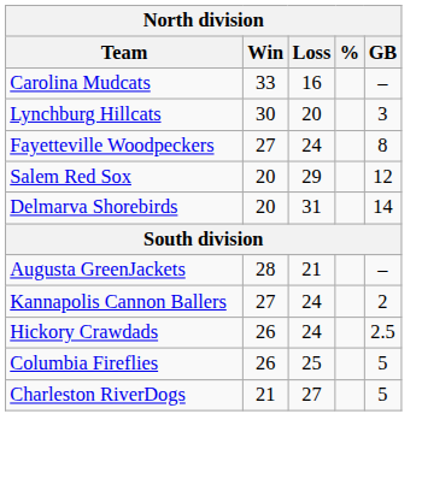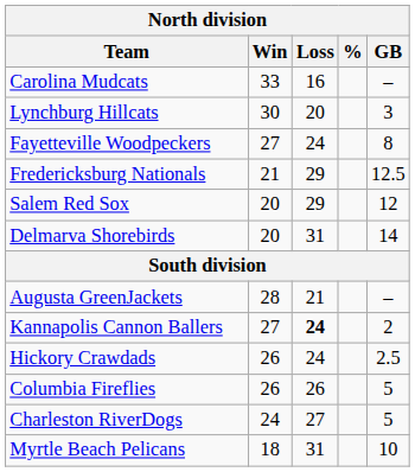 <table class="wikitable">
 <tr>
 <th colspan="5">North division</th>
 </tr>
 <tr>
 <th width="60%">Team</th>
 <th>Win</th>
 <th>Loss</th>
 <th>%</th>
 <th>GB</th>
 </tr>
 <tr align=center>
 <td align=left><a href='#'>Carolina Mudcats</a></td>
 <td>33</td>
 <td>16</td>
 <td></td>
 <td>–</td>
 </tr>
 <tr align=center>
 <td align=left><a href='#'>Lynchburg Hillcats</a></td>
 <td>30</td>
 <td>20</td>
 <td></td>
 <td>3</td>
 </tr>
 <tr align=center>
 <td align=left><a href='#'>Fayetteville Woodpeckers</a></td>
 <td>27</td>
 <td>24</td>
 <td></td>
 <td>8</td>
 </tr>
 <tr align=center>
+<td align=left><a href='#'>Fredericksburg Nationals</a></td>
+<td>21</td>
+<td>29</td>
+<td></td>
+<td>12.5</td>
+</tr>
+<tr align=center>
 <td align=left><a href='#'>Salem Red Sox</a></td>
 <td>20</td>
 <td>29</td>
 <td></td>
 <td>12</td>
 </tr>
 <tr align=center>
 <td align=left><a href='#'>Delmarva Shorebirds</a></td>
 <td>20</td>
 <td>31</td>
 <td></td>
 <td>14</td>
 </tr>
 <tr>
 <th colspan="5">South division</th>
 </tr>
 <tr align=center>
 <td align=left><a href='#'>Augusta GreenJackets</a></td>
 <td>28</td>
 <td>21</td>
 <td></td>
 <td>–</td>
 </tr>
 <tr align=center>
 <td align=left><a href='#'>Kannapolis Cannon Ballers</a></td>
 <td>27</td>
-<td>24</td>
+<td><strong>24</strong></td>
 <td></td>
 <td>2</td>
 </tr>
 <tr align=center>
 <td align=left><a href='#'>Hickory Crawdads</a></td>
 <td>26</td>
 <td>24</td>
 <td></td>
 <td>2.5</td>
 </tr>
 <tr align=center>
 <td align=left><a href='#'>Columbia Fireflies</a></td>
 <td>26</td>
-<td>25</td>
+<td>26</td>
 <td></td>
 <td>5</td>
 </tr>
 <tr align=center>
 <td align=left><a href='#'>Charleston RiverDogs</a></td>
-<td>21</td>
+<td>24</td>
 <td>27</td>
 <td></td>
 <td>5</td>
 </tr>
+<tr align=center>
+<td align=left><a href='#'>Myrtle Beach Pelicans</a></td>
+<td>18</td>
+<td>31</td>
+<td></td>
+<td>10</td>
+</tr>
 </table>
